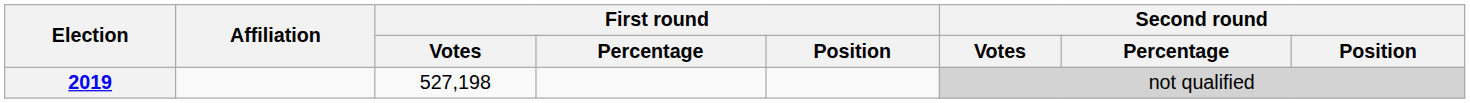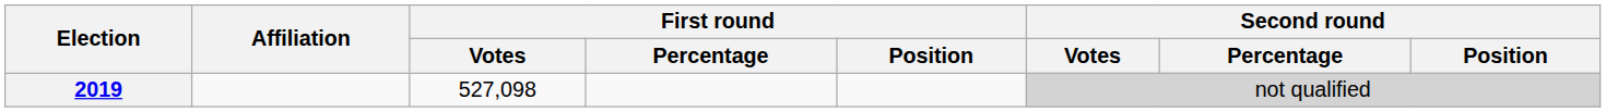 <table class=wikitable width=75%>
 <tr>
 <th rowspan=2>Election</th>
 <th rowspan=2>Affiliation</th>
 <th colspan=3>First round</th>
 <th colspan=3>Second round</th>
 </tr>
 <tr>
 <th>Votes</th>
 <th>Percentage</th>
 <th>Position</th>
 <th>Votes</th>
 <th>Percentage</th>
 <th>Position</th>
 </tr>
 <tr align=center>
 <th><a href='#'>2019</a></th>
 <td></td>
-<td>527,198</td>
+<td>527,098</td>
 <td></td>
 <td></td>
 <td bgcolor=lightgrey colspan=3>not qualified</td>
 </tr>
 </table>
